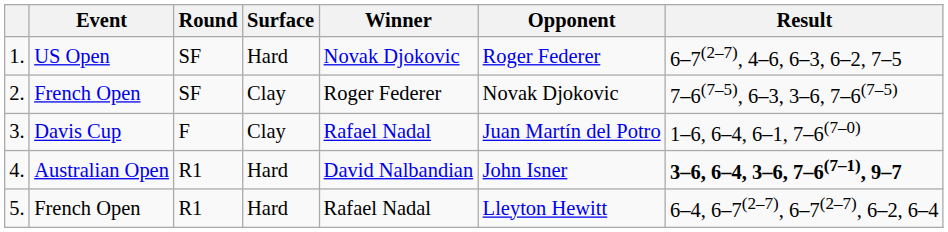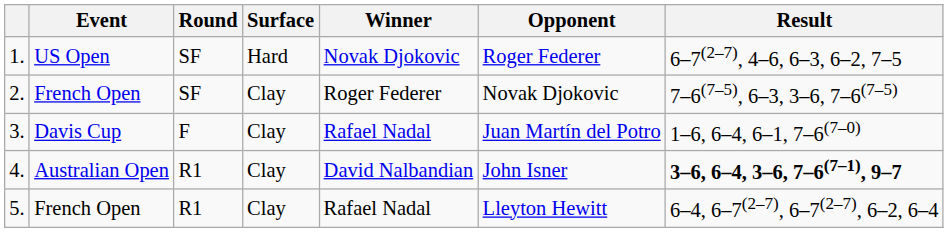 <table class=wikitable>
 <tr>
 <th></th>
 <th>Event</th>
 <th>Round</th>
 <th>Surface</th>
 <th>Winner</th>
 <th>Opponent</th>
 <th>Result</th>
 </tr>
 <tr>
 <td>1.</td>
 <td><a href='#'>US Open</a></td>
 <td>SF</td>
 <td>Hard</td>
 <td> <a href='#'>Novak Djokovic</a></td>
 <td> <a href='#'>Roger Federer</a></td>
 <td>6–7<sup>(2–7)</sup>, 4–6, 6–3, 6–2, 7–5</td>
 </tr>
 <tr>
 <td>2.</td>
 <td><a href='#'>French Open</a></td>
 <td>SF</td>
 <td>Clay</td>
 <td> Roger Federer</td>
 <td> Novak Djokovic</td>
 <td>7–6<sup>(7–5)</sup>, 6–3, 3–6, 7–6<sup>(7–5)</sup></td>
 </tr>
 <tr>
 <td>3.</td>
 <td><a href='#'>Davis Cup</a></td>
 <td>F</td>
 <td>Clay</td>
 <td> <a href='#'>Rafael Nadal</a></td>
 <td> <a href='#'>Juan Martín del Potro</a></td>
 <td>1–6, 6–4, 6–1, 7–6<sup>(7–0)</sup></td>
 </tr>
 <tr>
 <td>4.</td>
 <td><a href='#'>Australian Open</a></td>
 <td>R1</td>
-<td>Hard</td>
+<td>Clay</td>
 <td> <a href='#'>David Nalbandian</a></td>
 <td> <a href='#'>John Isner</a></td>
 <td><strong>3–6, 6–4, 3–6, 7–6<sup>(7–1)</sup>, 9–7</strong></td>
 </tr>
 <tr>
 <td>5.</td>
 <td>French Open</td>
 <td>R1</td>
-<td>Hard</td>
+<td>Clay</td>
 <td> Rafael Nadal</td>
 <td> <a href='#'>Lleyton Hewitt</a></td>
 <td>6–4, 6–7<sup>(2–7)</sup>, 6–7<sup>(2–7)</sup>, 6–2, 6–4</td>
 </tr>
 </table>
